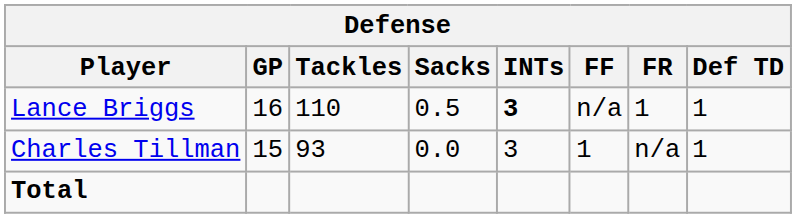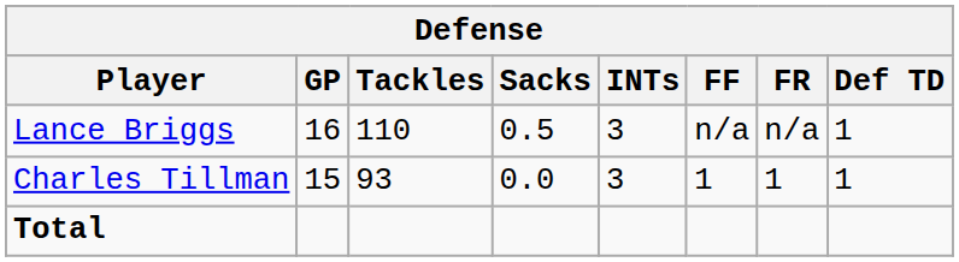 <table class="wikitable">
 <tr>
 <th colspan="8">Defense</th>
 </tr>
 <tr>
 <th>Player</th>
 <th>GP</th>
 <th>Tackles</th>
 <th>Sacks</th>
 <th>INTs</th>
 <th>FF</th>
 <th>FR</th>
 <th>Def TD</th>
 </tr>
 <tr>
 <td><a href='#'>Lance Briggs</a></td>
 <td>16</td>
 <td>110</td>
 <td>0.5</td>
-<td><strong>3</strong></td>
+<td>3</td>
 <td>n/a</td>
-<td>1</td>
+<td>n/a</td>
 <td>1</td>
 </tr>
 <tr>
 <td><a href='#'>Charles Tillman</a></td>
 <td>15</td>
 <td>93</td>
 <td>0.0</td>
 <td>3</td>
 <td>1</td>
-<td>n/a</td>
+<td>1</td>
 <td>1</td>
 </tr>
 <tr class="sortbottom">
 <td><strong>Total</strong></td>
 <td></td>
 <td></td>
 <td></td>
 <td></td>
 <td></td>
 <td></td>
 <td></td>
 </tr>
 </table>
